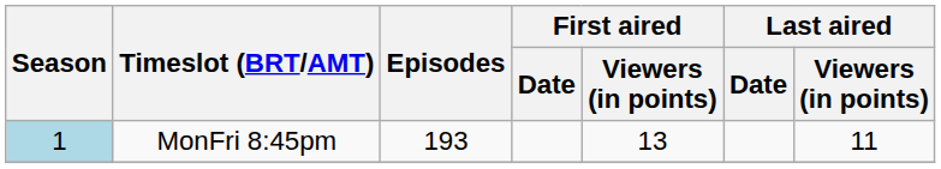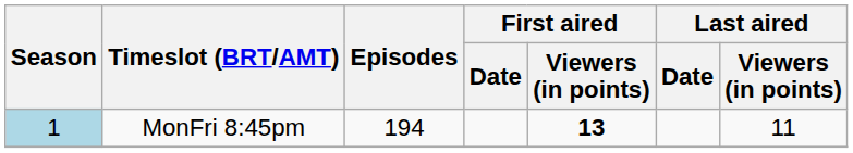 <table class="wikitable" style="text-align: center">
 <tr>
 <th scope="col" rowspan="2">Season</th>
 <th scope="col" rowspan="2">Timeslot (<a href='#'>BRT</a>/<a href='#'>AMT</a>)</th>
 <th scope="col" rowspan="2" colspan="1">Episodes</th>
 <th scope="col" colspan="2">First aired</th>
 <th scope="col" colspan="2">Last aired</th>
 </tr>
 <tr>
 <th scope="col">Date</th>
 <th scope="col">Viewers<br>(in points)</th>
 <th scope="col">Date</th>
 <th scope="col">Viewers<br>(in points)</th>
 </tr>
 <tr>
 <td style="background: lightblue;">1</td>
 <td>MonFri 8:45pm</td>
-<td>193</td>
+<td>194</td>
 <td></td>
-<td>13</td>
+<td><strong>13</strong></td>
 <td></td>
 <td>11</td>
 </tr>
 <tr>
 </tr>
 </table>
